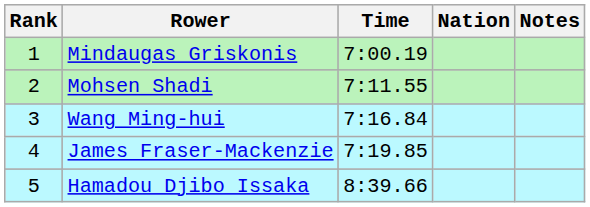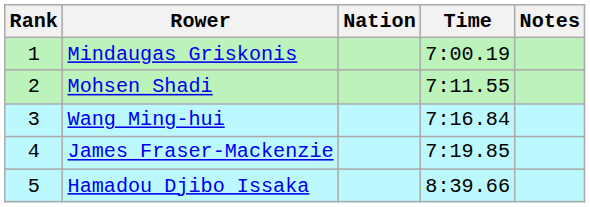 <table class="wikitable sortable" style="text-align:center">
 <tr>
 <th>Rank</th>
 <th>Rower</th>
+<th>Nation</th>
 <th>Time</th>
-<th>Nation</th>
 <th>Notes</th>
 </tr>
 <tr bgcolor=bbf3bb>
 <td>1</td>
 <td align=left><a href='#'>Mindaugas Griskonis</a></td>
+<td align=left></td>
 <td>7:00.19</td>
-<td align=left></td>
 <td></td>
 </tr>
 <tr bgcolor=bbf3bb>
 <td>2</td>
 <td align=left><a href='#'>Mohsen Shadi</a></td>
+<td align=left></td>
 <td>7:11.55</td>
-<td align=left></td>
 <td></td>
 </tr>
 <tr bgcolor=bbf9ff>
 <td>3</td>
 <td align=left><a href='#'>Wang Ming-hui</a></td>
+<td align=left></td>
 <td>7:16.84</td>
-<td align=left></td>
 <td></td>
 </tr>
 <tr bgcolor=bbf9ff>
 <td>4</td>
 <td align=left><a href='#'>James Fraser-Mackenzie</a></td>
+<td align=left></td>
 <td>7:19.85</td>
-<td align=left></td>
 <td></td>
 </tr>
 <tr bgcolor=bbf9ff>
 <td>5</td>
 <td align=left><a href='#'>Hamadou Djibo Issaka</a></td>
+<td align=left></td>
 <td>8:39.66</td>
-<td align=left></td>
 <td></td>
 </tr>
 </table>
